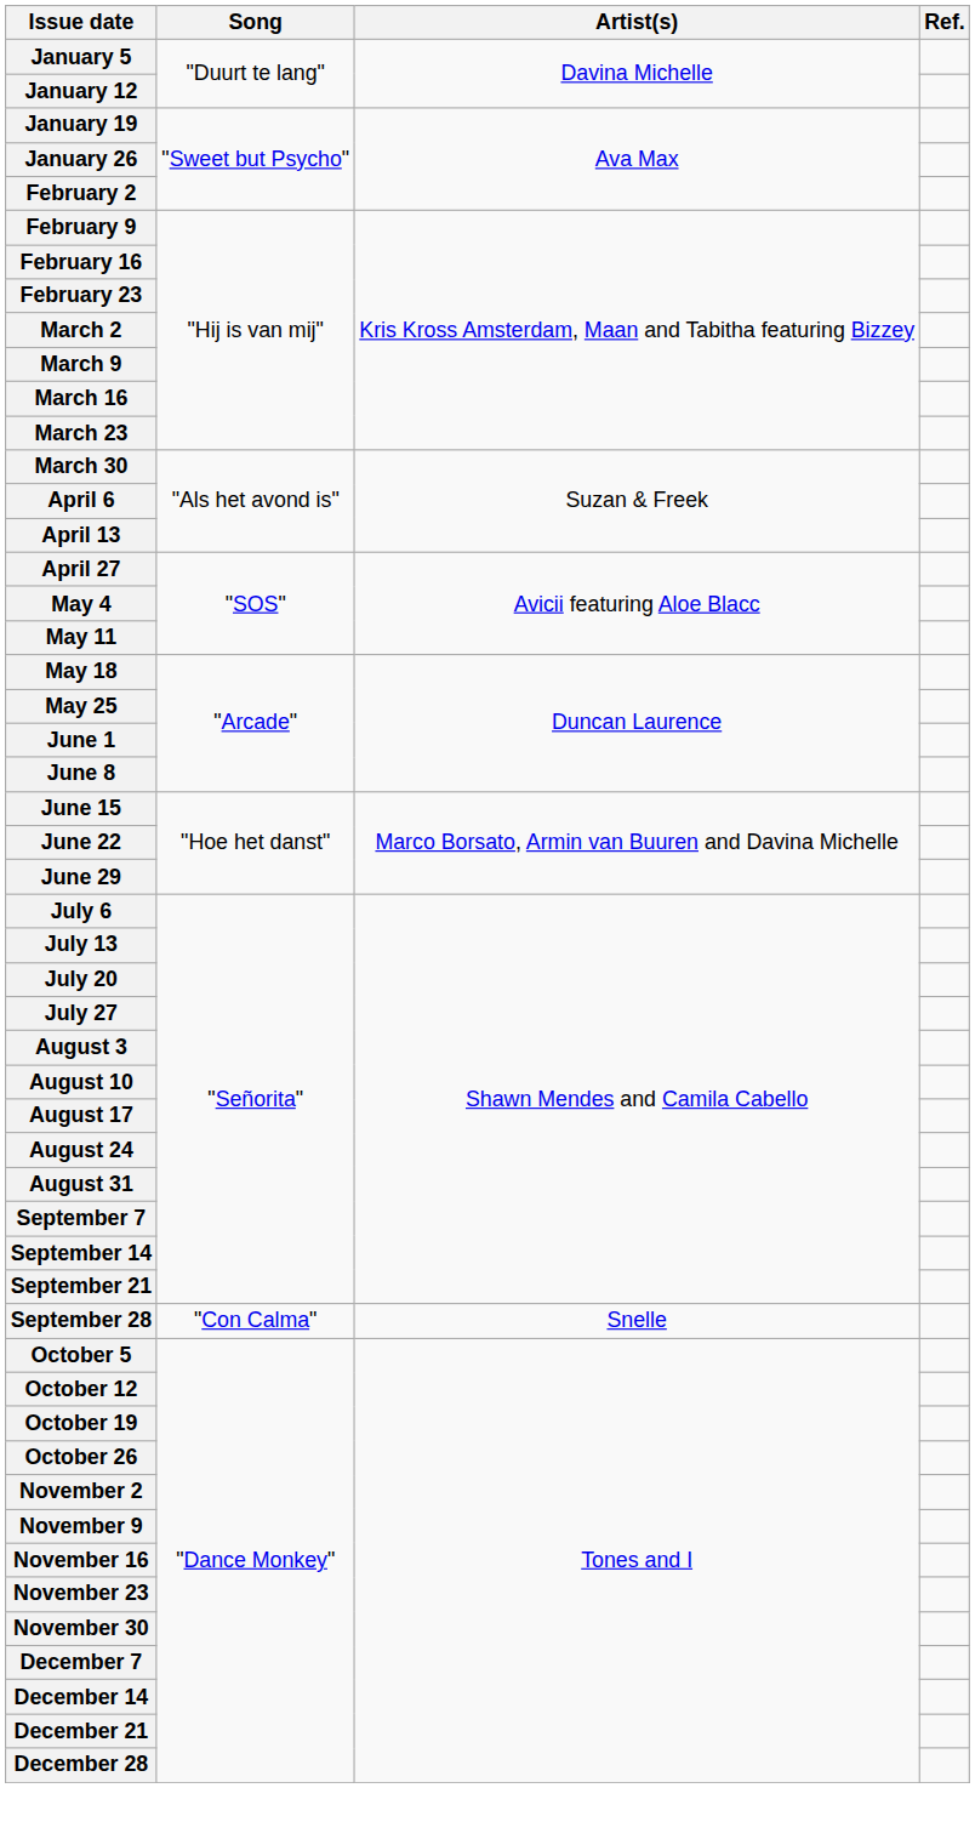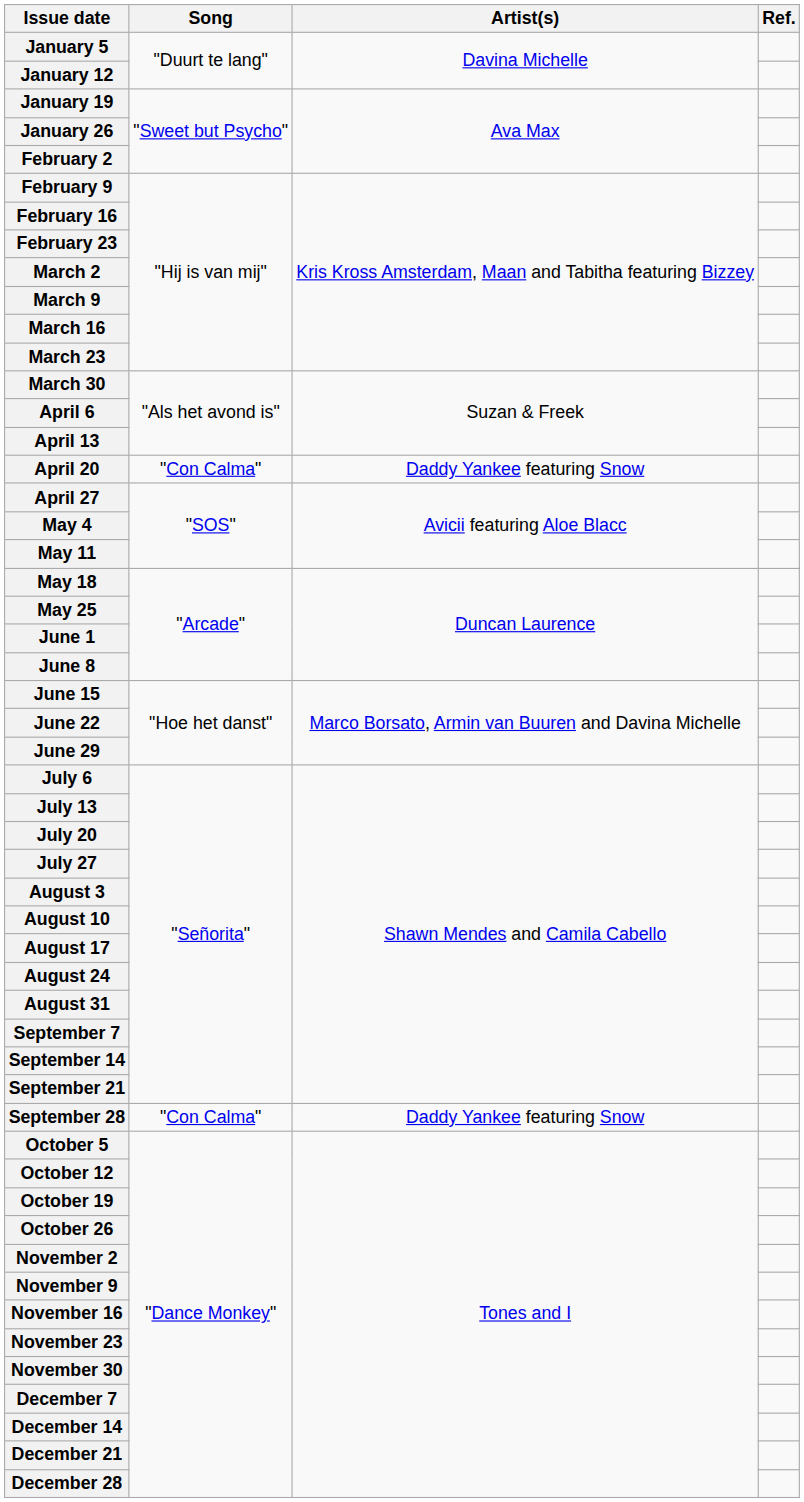 <table class="wikitable plainrowheaders" style="text-align: center;">
 <tr>
 <th>Issue date</th>
 <th>Song</th>
 <th>Artist(s)</th>
 <th>Ref.</th>
 </tr>
 <tr>
 <th scope="row">January 5</th>
 <td rowspan="2">"Duurt te lang"</td>
 <td rowspan="2"><a href='#'>Davina Michelle</a></td>
 <td></td>
 </tr>
 <tr>
 <th scope="row">January 12</th>
 <td></td>
 </tr>
 <tr>
 <th scope="row">January 19</th>
 <td rowspan="3">"<a href='#'>Sweet but Psycho</a>"</td>
 <td rowspan="3"><a href='#'>Ava Max</a></td>
 <td></td>
 </tr>
 <tr>
 <th scope="row">January 26</th>
 <td></td>
 </tr>
 <tr>
 <th scope="row">February 2</th>
 <td></td>
 </tr>
 <tr>
 <th scope="row">February 9</th>
 <td rowspan="7">"Hij is van mij"</td>
 <td rowspan="7"><a href='#'>Kris Kross Amsterdam</a>, <a href='#'>Maan</a> and Tabitha featuring <a href='#'>Bizzey</a></td>
 <td></td>
 </tr>
 <tr>
 <th scope="row">February 16</th>
 <td></td>
 </tr>
 <tr>
 <th scope="row">February 23</th>
 <td></td>
 </tr>
 <tr>
 <th scope="row">March 2</th>
 <td></td>
 </tr>
 <tr>
 <th scope="row">March 9</th>
 <td></td>
 </tr>
 <tr>
 <th scope="row">March 16</th>
 <td></td>
 </tr>
 <tr>
 <th scope="row">March 23</th>
 <td></td>
 </tr>
 <tr>
 <th scope="row">March 30</th>
 <td rowspan="3">"Als het avond is"</td>
 <td rowspan="3">Suzan & Freek</td>
 <td></td>
 </tr>
 <tr>
 <th scope="row">April 6</th>
 <td></td>
 </tr>
 <tr>
 <th scope="row">April 13</th>
+<td></td>
+</tr>
+<tr>
+<th scope="row">April 20</th>
+<td>"<a href='#'>Con Calma</a>"</td>
+<td><a href='#'>Daddy Yankee</a> featuring <a href='#'>Snow</a></td>
 <td></td>
 </tr>
 <tr>
 <th scope="row">April 27</th>
 <td rowspan="3">"<a href='#'>SOS</a>"</td>
 <td rowspan="3"><a href='#'>Avicii</a> featuring <a href='#'>Aloe Blacc</a></td>
 <td></td>
 </tr>
 <tr>
 <th scope="row">May 4</th>
 <td></td>
 </tr>
 <tr>
 <th scope="row">May 11</th>
 <td></td>
 </tr>
 <tr>
 <th scope="row">May 18</th>
 <td rowspan="4">"<a href='#'>Arcade</a>"</td>
 <td rowspan="4"><a href='#'>Duncan Laurence</a></td>
 <td></td>
 </tr>
 <tr>
 <th scope="row">May 25</th>
 <td></td>
 </tr>
 <tr>
 <th scope="row">June 1</th>
 <td></td>
 </tr>
 <tr>
 <th scope="row">June 8</th>
 <td></td>
 </tr>
 <tr>
 <th scope="row">June 15</th>
 <td rowspan="3">"Hoe het danst"</td>
 <td rowspan="3"><a href='#'>Marco Borsato</a>, <a href='#'>Armin van Buuren</a> and Davina Michelle</td>
 <td></td>
 </tr>
 <tr>
 <th scope="row">June 22</th>
 <td></td>
 </tr>
 <tr>
 <th scope="row">June 29</th>
 <td></td>
 </tr>
 <tr>
 <th scope="row">July 6</th>
 <td rowspan="12">"<a href='#'>Señorita</a>"</td>
 <td rowspan="12"><a href='#'>Shawn Mendes</a> and <a href='#'>Camila Cabello</a></td>
 <td></td>
 </tr>
 <tr>
 <th scope="row">July 13</th>
 <td></td>
 </tr>
 <tr>
 <th scope="row">July 20</th>
 <td></td>
 </tr>
 <tr>
 <th scope="row">July 27</th>
 <td></td>
 </tr>
 <tr>
 <th scope="row">August 3</th>
 <td></td>
 </tr>
 <tr>
 <th scope="row">August 10</th>
 <td></td>
 </tr>
 <tr>
 <th scope="row">August 17</th>
 <td></td>
 </tr>
 <tr>
 <th scope="row">August 24</th>
 <td></td>
 </tr>
 <tr>
 <th scope="row">August 31</th>
 <td></td>
 </tr>
 <tr>
 <th scope="row">September 7</th>
 <td></td>
 </tr>
 <tr>
 <th scope="row">September 14</th>
 <td></td>
 </tr>
 <tr>
 <th scope="row">September 21</th>
 <td></td>
 </tr>
 <tr>
 <th scope="row">September 28</th>
 <td>"<a href='#'>Con Calma</a>"</td>
-<td><a href='#'>Snelle</a></td>
+<td><a href='#'>Daddy Yankee</a> featuring <a href='#'>Snow</a></td>
 <td></td>
 </tr>
 <tr>
 <th scope="row">October 5</th>
 <td rowspan="13">"<a href='#'>Dance Monkey</a>"</td>
 <td rowspan="13"><a href='#'>Tones and I</a></td>
 <td></td>
 </tr>
 <tr>
 <th scope="row">October 12</th>
 <td></td>
 </tr>
 <tr>
 <th scope="row">October 19</th>
 <td></td>
 </tr>
 <tr>
 <th scope="row">October 26</th>
 <td></td>
 </tr>
 <tr>
 <th scope="row">November 2</th>
 <td></td>
 </tr>
 <tr>
 <th scope="row">November 9</th>
 <td></td>
 </tr>
 <tr>
 <th scope="row">November 16</th>
 <td></td>
 </tr>
 <tr>
 <th scope="row">November 23</th>
 <td></td>
 </tr>
 <tr>
 <th scope="row">November 30</th>
 <td></td>
 </tr>
 <tr>
 <th scope="row">December 7</th>
 <td></td>
 </tr>
 <tr>
 <th scope="row">December 14</th>
 <td></td>
 </tr>
 <tr>
 <th scope="row">December 21</th>
 <td></td>
 </tr>
 <tr>
 <th scope="row">December 28</th>
 <td></td>
 </tr>
 </table>
